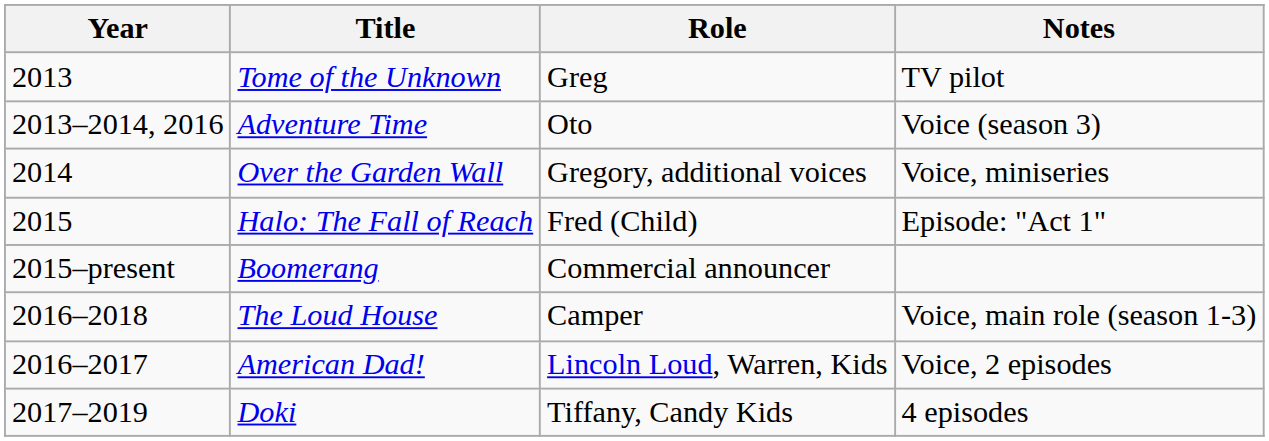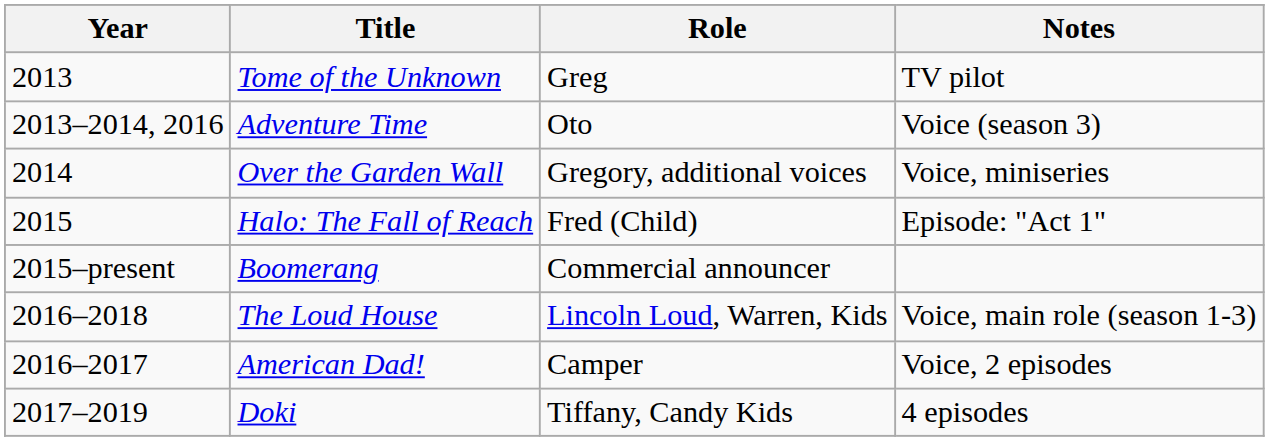 <table class="wikitable">
 <tr>
 <th>Year</th>
 <th>Title</th>
 <th>Role</th>
 <th>Notes</th>
 </tr>
 <tr>
 <td>2013</td>
 <td><em><a href='#'>Tome of the Unknown</a></em></td>
 <td>Greg</td>
 <td>TV pilot</td>
 </tr>
 <tr>
 <td>2013–2014, 2016</td>
 <td><em><a href='#'>Adventure Time</a></em></td>
 <td>Oto</td>
 <td>Voice (season 3)</td>
 </tr>
 <tr>
 <td>2014</td>
 <td><em><a href='#'>Over the Garden Wall</a></em></td>
 <td>Gregory, additional voices</td>
 <td>Voice, miniseries</td>
 </tr>
 <tr>
 <td>2015</td>
 <td><em><a href='#'>Halo: The Fall of Reach</a></em></td>
 <td>Fred (Child)</td>
 <td>Episode: "Act 1"</td>
 </tr>
 <tr>
 <td>2015–present</td>
 <td><em><a href='#'>Boomerang</a></em></td>
 <td>Commercial announcer</td>
 <td></td>
 </tr>
 <tr>
 <td>2016–2018</td>
 <td><em><a href='#'>The Loud House</a></em></td>
-<td>Camper</td>
+<td><a href='#'>Lincoln Loud</a>, Warren, Kids</td>
 <td>Voice, main role (season 1-3)</td>
 </tr>
 <tr>
 <td>2016–2017</td>
 <td><em><a href='#'>American Dad!</a></em></td>
-<td><a href='#'>Lincoln Loud</a>, Warren, Kids</td>
+<td>Camper</td>
 <td>Voice, 2 episodes</td>
 </tr>
 <tr>
 <td>2017–2019</td>
 <td><em><a href='#'>Doki</a></em></td>
 <td>Tiffany, Candy Kids</td>
 <td>4 episodes</td>
 </tr>
 </table>
